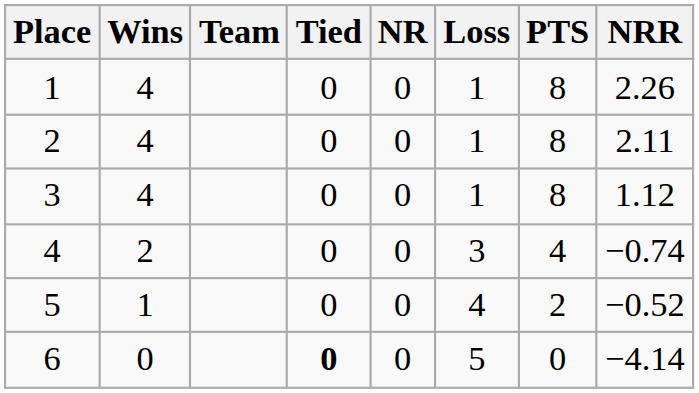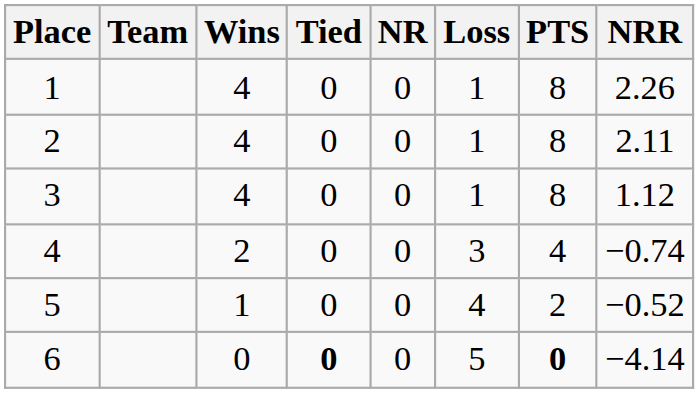 <table class="wikitable">
 <tr>
 <th>Place</th>
+<th>Team</th>
 <th>Wins</th>
-<th>Team</th>
 <th>Tied</th>
 <th>NR</th>
 <th>Loss</th>
 <th>PTS</th>
 <th>NRR</th>
 </tr>
 <tr align="center">
 <td>1</td>
+<td align="left"></td>
 <td>4</td>
-<td align="left"></td>
 <td>0</td>
 <td>0</td>
 <td>1</td>
 <td>8</td>
 <td>2.26</td>
 </tr>
 <tr align="center">
 <td>2</td>
+<td align="left"></td>
 <td>4</td>
-<td align="left"></td>
 <td>0</td>
 <td>0</td>
 <td>1</td>
 <td>8</td>
 <td>2.11</td>
 </tr>
 <tr align="center">
 <td>3</td>
+<td align="left"></td>
 <td>4</td>
-<td align="left"></td>
 <td>0</td>
 <td>0</td>
 <td>1</td>
 <td>8</td>
 <td>1.12</td>
 </tr>
 <tr align="center">
 <td>4</td>
+<td align="left"></td>
 <td>2</td>
-<td align="left"></td>
 <td>0</td>
 <td>0</td>
 <td>3</td>
 <td>4</td>
 <td>−0.74</td>
 </tr>
 <tr align="center">
 <td>5</td>
+<td align="left"></td>
 <td>1</td>
-<td align="left"></td>
 <td>0</td>
 <td>0</td>
 <td>4</td>
 <td>2</td>
 <td>−0.52</td>
 </tr>
 <tr align="center">
 <td>6</td>
+<td align="left"></td>
 <td>0</td>
-<td align="left"></td>
 <td><strong>0</strong></td>
 <td>0</td>
 <td>5</td>
-<td>0</td>
+<td><strong>0</strong></td>
 <td>−4.14</td>
 </tr>
 </table>
